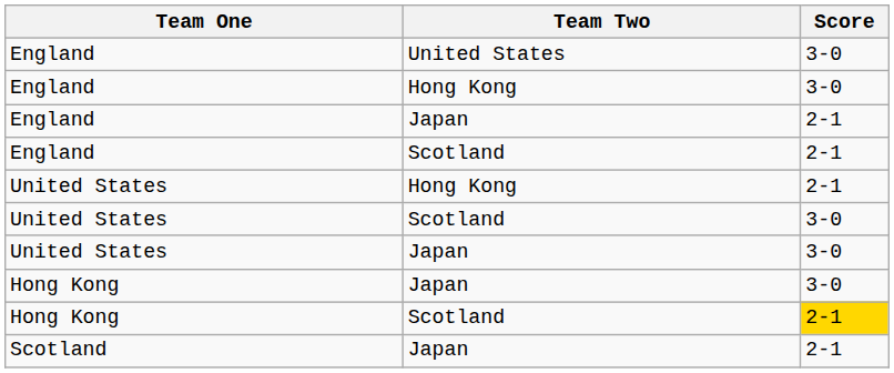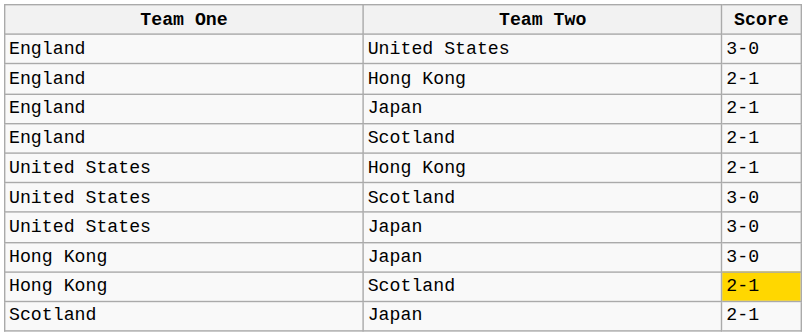 <table class="wikitable">
 <tr>
 <th width=250>Team One</th>
 <th width=250>Team Two</th>
 <th width=50>Score</th>
 </tr>
 <tr>
 <td> England</td>
 <td> United States</td>
 <td>3-0</td>
 </tr>
 <tr>
 <td> England</td>
 <td> Hong Kong</td>
-<td>3-0</td>
+<td>2-1</td>
 </tr>
 <tr>
 <td> England</td>
 <td> Japan</td>
 <td>2-1</td>
 </tr>
 <tr>
 <td> England</td>
 <td> Scotland</td>
 <td>2-1</td>
 </tr>
 <tr>
 <td> United States</td>
 <td> Hong Kong</td>
 <td>2-1</td>
 </tr>
 <tr>
 <td> United States</td>
 <td> Scotland</td>
 <td>3-0</td>
 </tr>
 <tr>
 <td> United States</td>
 <td> Japan</td>
 <td>3-0</td>
 </tr>
 <tr>
 <td> Hong Kong</td>
 <td> Japan</td>
 <td>3-0</td>
 </tr>
 <tr>
 <td> Hong Kong</td>
 <td> Scotland</td>
 <td style="background: gold;">2-1</td>
 </tr>
 <tr>
 <td> Scotland</td>
 <td> Japan</td>
 <td>2-1</td>
 </tr>
 </table>
